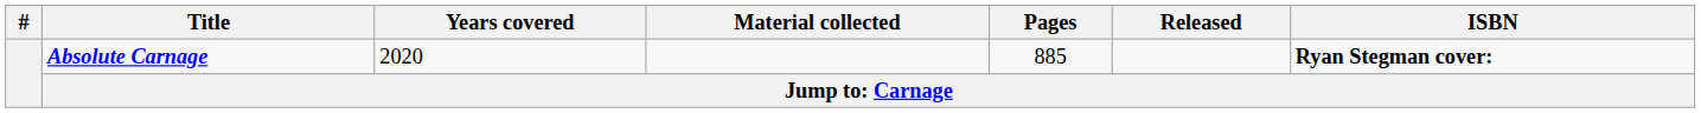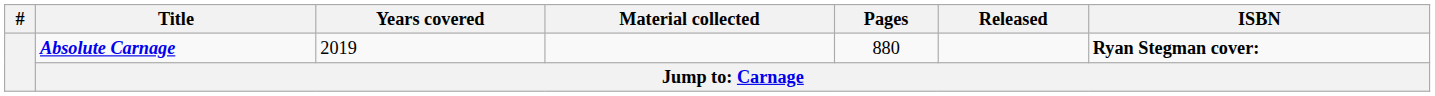 <table class="wikitable sortable" width="99%">
 <tr>
 <th class="unsortable" width="20px">#</th>
 <th>Title</th>
 <th>Years covered</th>
 <th class="unsortable">Material collected</th>
 <th>Pages</th>
 <th>Released</th>
 <th class="unsortable">ISBN</th>
 </tr>
 <tr>
 <th rowspan="2" style="background-color: light grey;"></th>
 <td><strong><em><a href='#'>Absolute Carnage</a></em></strong></td>
-<td>2020</td>
+<td>2019</td>
 <td></td>
-<td style="text-align: center;">885</td>
+<td style="text-align: center;">880</td>
 <td></td>
 <td><strong>Ryan Stegman cover: </strong></td>
 </tr>
 <tr>
 <th colspan="7">Jump to: <a href='#'>Carnage</a></th>
 </tr>
 </table>
